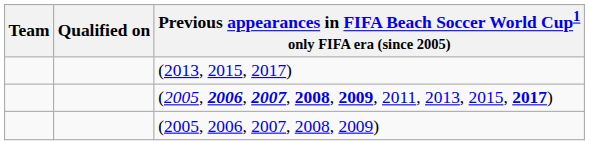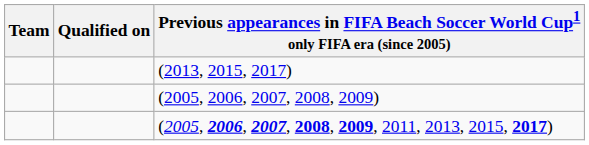 <table class="wikitable sortable">
 <tr>
 <th>Team</th>
 <th>Qualified on</th>
 <th data-sort-type="number">Previous <a href='#'>appearances</a> in <a href='#'>FIFA Beach Soccer World Cup</a><sup><strong><a href='#'>1</a></strong></sup><br><small>only FIFA era (since 2005)</small></th>
 </tr>
 <tr>
 <td></td>
 <td></td>
 <td> (<a href='#'>2013</a>, <a href='#'>2015</a>, <a href='#'>2017</a>)</td>
 </tr>
 <tr>
 <td></td>
 <td></td>
-<td> (<em><a href='#'>2005</a></em>, <strong><em><a href='#'>2006</a></em></strong>, <strong><em><a href='#'>2007</a></em></strong>, <strong><a href='#'>2008</a></strong>, <strong><a href='#'>2009</a></strong>, <a href='#'>2011</a>, <a href='#'>2013</a>, <a href='#'>2015</a>, <strong><a href='#'>2017</a></strong>)</td>
+<td> (<a href='#'>2005</a>, <a href='#'>2006</a>, <a href='#'>2007</a>, <a href='#'>2008</a>, <a href='#'>2009</a>)</td>
 </tr>
 <tr>
 <td></td>
 <td></td>
-<td> (<a href='#'>2005</a>, <a href='#'>2006</a>, <a href='#'>2007</a>, <a href='#'>2008</a>, <a href='#'>2009</a>)</td>
+<td> (<em><a href='#'>2005</a></em>, <strong><em><a href='#'>2006</a></em></strong>, <strong><em><a href='#'>2007</a></em></strong>, <strong><a href='#'>2008</a></strong>, <strong><a href='#'>2009</a></strong>, <a href='#'>2011</a>, <a href='#'>2013</a>, <a href='#'>2015</a>, <strong><a href='#'>2017</a></strong>)</td>
 </tr>
 </table>
